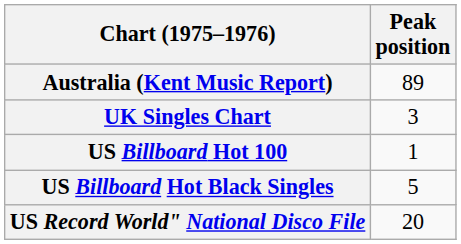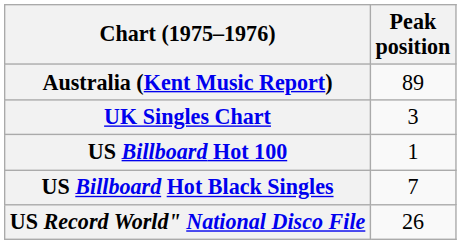 <table class="wikitable sortable plainrowheaders">
 <tr>
 <th scope="col">Chart (1975–1976)</th>
 <th scope="col">Peak<br>position</th>
 </tr>
 <tr>
 <th scope="row">Australia (<a href='#'>Kent Music Report</a>)</th>
 <td style="text-align:center;">89</td>
 </tr>
 <tr>
 <th scope="row"><a href='#'>UK Singles Chart</a></th>
 <td style="text-align:center;">3</td>
 </tr>
 <tr>
 <th scope="row">US <a href='#'><em>Billboard</em> Hot 100</a></th>
 <td style="text-align:center;">1</td>
 </tr>
 <tr>
 <th scope="row">US <em><a href='#'>Billboard</a></em> <a href='#'>Hot Black Singles</a></th>
-<td style="text-align:center;">5</td>
+<td style="text-align:center;">7</td>
 </tr>
 <tr>
 <th scope="row">US <em>Record World" <a href='#'>National Disco File</a></th>
-<td style="text-align:center;">20</td>
+<td style="text-align:center;">26</td>
 </tr>
 </table>
